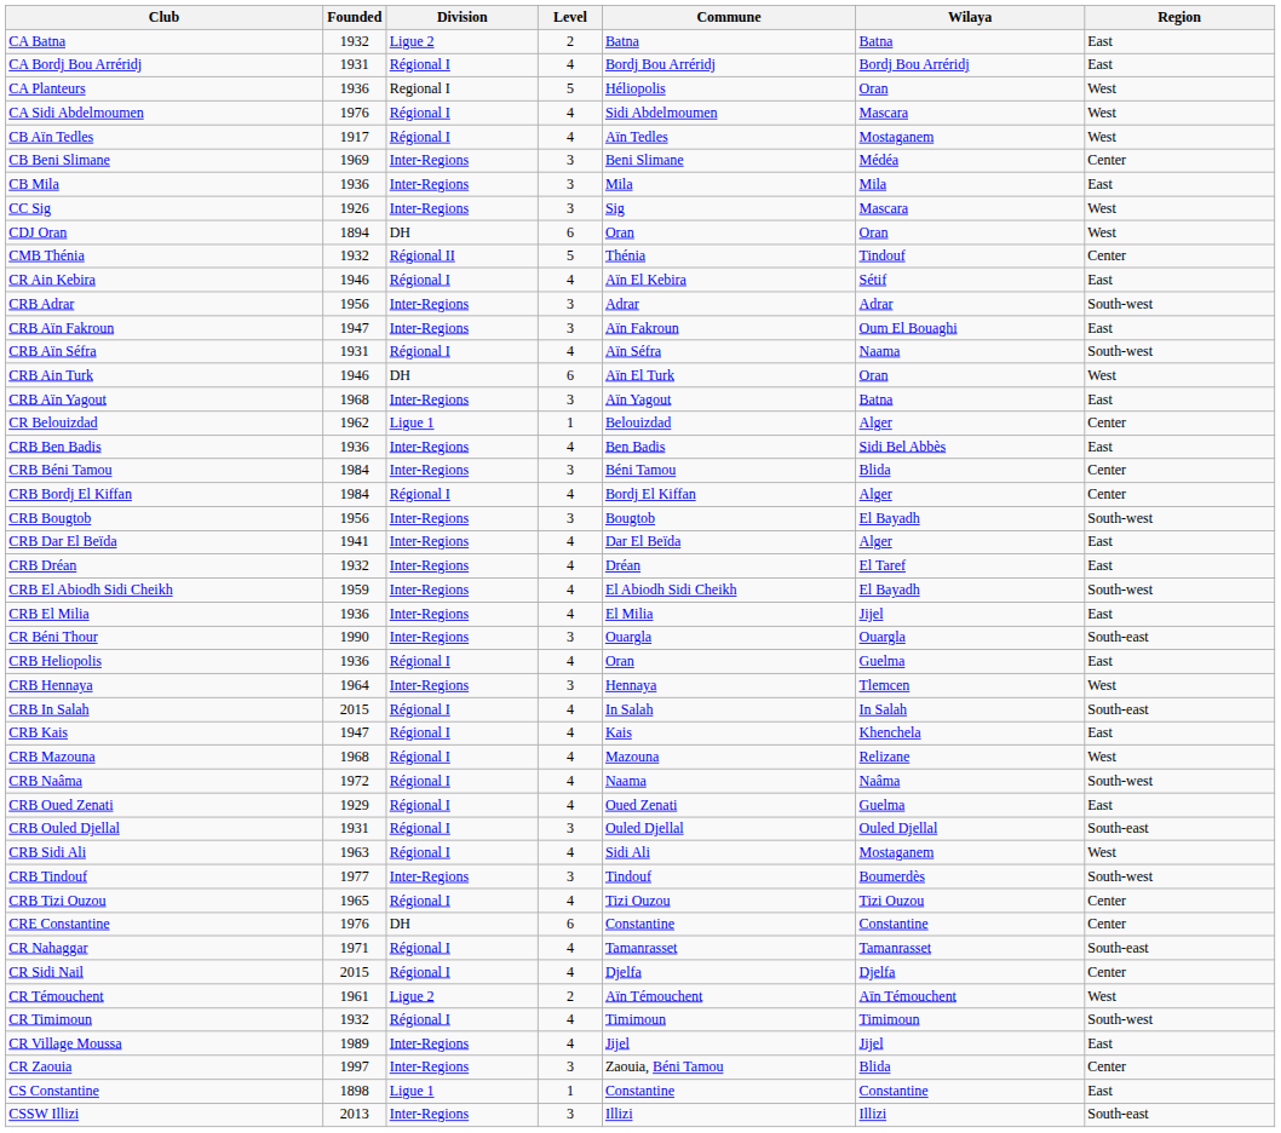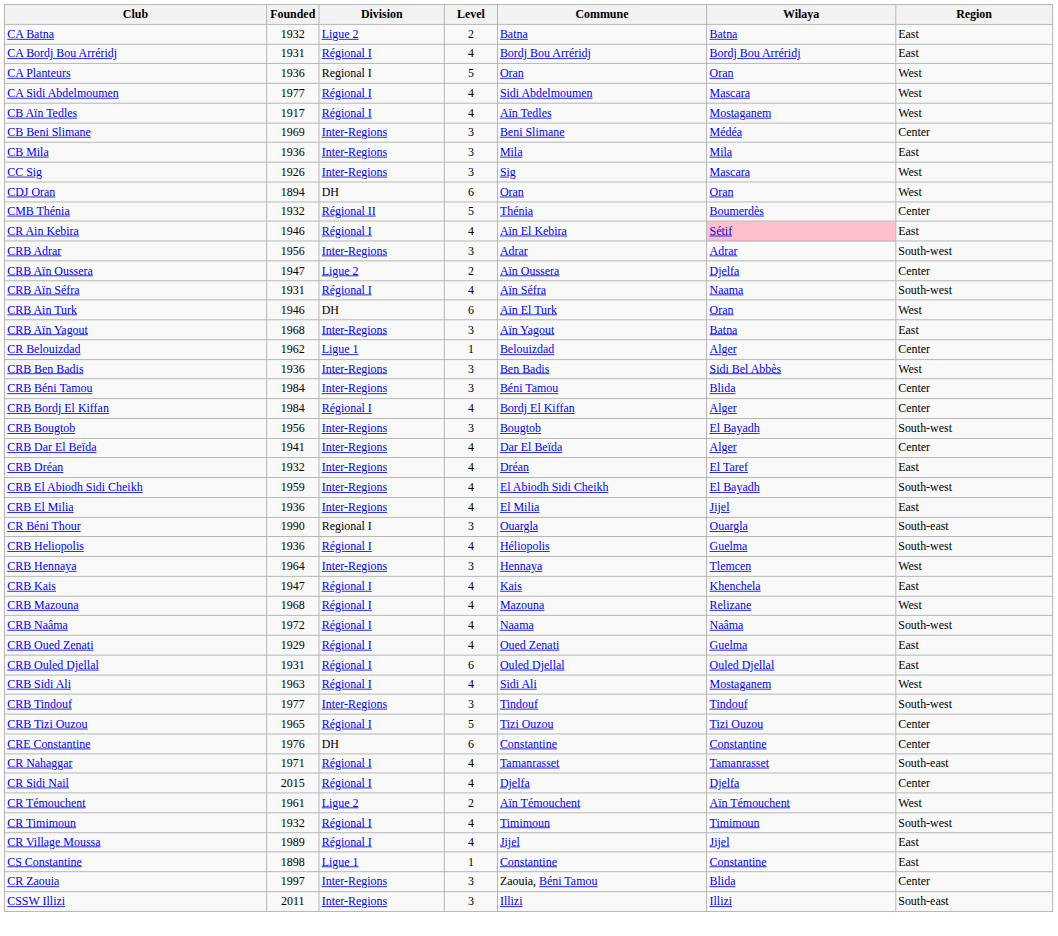 <table class="wikitable sortable" width=100% style="font-size:90%">
 <tr>
 <th width=25%>Club</th>
 <th width=5%>Founded</th>
 <th width=12%>Division</th>
 <th width=5%>Level</th>
 <th width=20%>Commune</th>
 <th width=18%>Wilaya</th>
 <th width=18%>Region</th>
 </tr>
 <tr>
 <td><a href='#'>CA Batna</a></td>
 <td align=center>1932</td>
 <td><a href='#'>Ligue 2</a></td>
 <td align=center>2</td>
 <td><a href='#'>Batna</a></td>
 <td><a href='#'>Batna</a></td>
 <td>East</td>
 </tr>
 <tr>
 <td><a href='#'>CA Bordj Bou Arréridj</a></td>
 <td align=center>1931</td>
 <td><a href='#'>Régional I</a></td>
 <td align=center>4</td>
 <td><a href='#'>Bordj Bou Arréridj</a></td>
 <td><a href='#'>Bordj Bou Arréridj</a></td>
 <td>East</td>
 </tr>
 <tr>
 <td><a href='#'>CA Planteurs</a></td>
 <td align=center>1936</td>
 <td>Regional I</td>
 <td align=center>5</td>
-<td><a href='#'>Héliopolis</a></td>
+<td><a href='#'>Oran</a></td>
 <td><a href='#'>Oran</a></td>
 <td>West</td>
 </tr>
 <tr>
 <td><a href='#'>CA Sidi Abdelmoumen</a></td>
-<td align=center>1976</td>
+<td align=center>1977</td>
 <td><a href='#'>Régional I</a></td>
 <td align=center>4</td>
 <td><a href='#'>Sidi Abdelmoumen</a></td>
 <td><a href='#'>Mascara</a></td>
 <td>West</td>
 </tr>
 <tr>
 <td><a href='#'>CB Aïn Tedles</a></td>
 <td align=center>1917</td>
 <td><a href='#'>Régional I</a></td>
 <td align=center>4</td>
 <td><a href='#'>Aïn Tedles</a></td>
 <td><a href='#'>Mostaganem</a></td>
 <td>West</td>
 </tr>
 <tr>
 <td><a href='#'>CB Beni Slimane</a></td>
 <td align=center>1969</td>
 <td><a href='#'>Inter-Regions</a></td>
 <td align=center>3</td>
 <td><a href='#'>Beni Slimane</a></td>
 <td><a href='#'>Médéa</a></td>
 <td>Center</td>
 </tr>
 <tr>
 <td><a href='#'>CB Mila</a></td>
 <td align=center>1936</td>
 <td><a href='#'>Inter-Regions</a></td>
 <td align=center>3</td>
 <td><a href='#'>Mila</a></td>
 <td><a href='#'>Mila</a></td>
 <td>East</td>
 </tr>
 <tr>
 <td><a href='#'>CC Sig</a></td>
 <td align=center>1926</td>
 <td><a href='#'>Inter-Regions</a></td>
 <td align=center>3</td>
 <td><a href='#'>Sig</a></td>
 <td><a href='#'>Mascara</a></td>
 <td>West</td>
 </tr>
 <tr>
 <td><a href='#'>CDJ Oran</a></td>
 <td align=center>1894</td>
 <td>DH</td>
 <td align=center>6</td>
 <td><a href='#'>Oran</a></td>
 <td><a href='#'>Oran</a></td>
 <td>West</td>
 </tr>
 <tr>
 <td><a href='#'>CMB Thénia</a></td>
 <td align=center>1932</td>
 <td><a href='#'>Régional II</a></td>
 <td align=center>5</td>
 <td><a href='#'>Thénia</a></td>
-<td><a href='#'>Tindouf</a></td>
+<td><a href='#'>Boumerdès</a></td>
 <td>Center</td>
 </tr>
 <tr>
 <td><a href='#'>CR Ain Kebira</a></td>
 <td align=center>1946</td>
 <td><a href='#'>Régional I</a></td>
 <td align=center>4</td>
 <td><a href='#'>Aïn El Kebira</a></td>
-<td><a href='#'>Sétif</a></td>
+<td style="background: pink;"><a href='#'>Sétif</a></td>
 <td>East</td>
 </tr>
 <tr>
 <td><a href='#'>CRB Adrar</a></td>
 <td align=center>1956</td>
 <td><a href='#'>Inter-Regions</a></td>
 <td align=center>3</td>
 <td><a href='#'>Adrar</a></td>
 <td><a href='#'>Adrar</a></td>
 <td>South-west</td>
 </tr>
 <tr>
-<td><a href='#'>CRB Aïn Fakroun</a></td>
+<td><a href='#'>CRB Aïn Oussera</a></td>
 <td align=center>1947</td>
-<td><a href='#'>Inter-Regions</a></td>
-<td align=center>3</td>
-<td><a href='#'>Aïn Fakroun</a></td>
-<td><a href='#'>Oum El Bouaghi</a></td>
-<td>East</td>
+<td><a href='#'>Ligue 2</a></td>
+<td align=center>2</td>
+<td><a href='#'>Aïn Oussera</a></td>
+<td><a href='#'>Djelfa</a></td>
+<td>Center</td>
 </tr>
 <tr>
 <td><a href='#'>CRB Aïn Séfra</a></td>
 <td align=center>1931</td>
 <td><a href='#'>Régional I</a></td>
 <td align=center>4</td>
 <td><a href='#'>Aïn Séfra</a></td>
 <td><a href='#'>Naama</a></td>
 <td>South-west</td>
 </tr>
 <tr>
 <td><a href='#'>CRB Ain Turk</a></td>
 <td align=center>1946</td>
 <td>DH</td>
 <td align=center>6</td>
 <td><a href='#'>Aïn El Turk</a></td>
 <td><a href='#'>Oran</a></td>
 <td>West</td>
 </tr>
 <tr>
 <td><a href='#'>CRB Aïn Yagout</a></td>
 <td align=center>1968</td>
 <td><a href='#'>Inter-Regions</a></td>
 <td align=center>3</td>
 <td><a href='#'>Aïn Yagout</a></td>
 <td><a href='#'>Batna</a></td>
 <td>East</td>
 </tr>
 <tr>
 <td><a href='#'>CR Belouizdad</a></td>
 <td align=center>1962</td>
 <td><a href='#'>Ligue 1</a></td>
 <td align=center>1</td>
 <td><a href='#'>Belouizdad</a></td>
 <td><a href='#'>Alger</a></td>
 <td>Center</td>
 </tr>
 <tr>
 <td><a href='#'>CRB Ben Badis</a></td>
 <td align=center>1936</td>
 <td><a href='#'>Inter-Regions</a></td>
-<td align=center>4</td>
+<td align=center>3</td>
 <td><a href='#'>Ben Badis</a></td>
 <td><a href='#'>Sidi Bel Abbès</a></td>
-<td>East</td>
+<td>West</td>
 </tr>
 <tr>
 <td><a href='#'>CRB Béni Tamou</a></td>
 <td align=center>1984</td>
 <td><a href='#'>Inter-Regions</a></td>
 <td align=center>3</td>
 <td><a href='#'>Béni Tamou</a></td>
 <td><a href='#'>Blida</a></td>
 <td>Center</td>
 </tr>
 <tr>
 <td><a href='#'>CRB Bordj El Kiffan</a></td>
 <td align=center>1984</td>
 <td><a href='#'>Régional I</a></td>
 <td align=center>4</td>
 <td><a href='#'>Bordj El Kiffan</a></td>
 <td><a href='#'>Alger</a></td>
 <td>Center</td>
 </tr>
 <tr>
 <td><a href='#'>CRB Bougtob</a></td>
 <td align=center>1956</td>
 <td><a href='#'>Inter-Regions</a></td>
 <td align=center>3</td>
 <td><a href='#'>Bougtob</a></td>
 <td><a href='#'>El Bayadh</a></td>
 <td>South-west</td>
 </tr>
 <tr>
 <td><a href='#'>CRB Dar El Beïda</a></td>
 <td align=center>1941</td>
 <td><a href='#'>Inter-Regions</a></td>
 <td align=center>4</td>
 <td><a href='#'>Dar El Beïda</a></td>
 <td><a href='#'>Alger</a></td>
-<td>East</td>
+<td>Center</td>
 </tr>
 <tr>
 <td><a href='#'>CRB Dréan</a></td>
 <td align=center>1932</td>
 <td><a href='#'>Inter-Regions</a></td>
 <td align=center>4</td>
 <td><a href='#'>Dréan</a></td>
 <td><a href='#'>El Taref</a></td>
 <td>East</td>
 </tr>
 <tr>
 <td><a href='#'>CRB El Abiodh Sidi Cheikh</a></td>
 <td align=center>1959</td>
 <td><a href='#'>Inter-Regions</a></td>
 <td align=center>4</td>
 <td><a href='#'>El Abiodh Sidi Cheikh</a></td>
 <td><a href='#'>El Bayadh</a></td>
 <td>South-west</td>
 </tr>
 <tr>
 <td><a href='#'>CRB El Milia</a></td>
 <td align=center>1936</td>
 <td><a href='#'>Inter-Regions</a></td>
 <td align=center>4</td>
 <td><a href='#'>El Milia</a></td>
 <td><a href='#'>Jijel</a></td>
 <td>East</td>
 </tr>
 <tr>
 <td><a href='#'>CR Béni Thour</a></td>
 <td align=center>1990</td>
-<td><a href='#'>Inter-Regions</a></td>
+<td>Regional I</td>
 <td align=center>3</td>
 <td><a href='#'>Ouargla</a></td>
 <td><a href='#'>Ouargla</a></td>
 <td>South-east</td>
 </tr>
 <tr>
 <td><a href='#'>CRB Heliopolis</a></td>
 <td align=center>1936</td>
 <td><a href='#'>Régional I</a></td>
 <td align=center>4</td>
-<td><a href='#'>Oran</a></td>
+<td><a href='#'>Héliopolis</a></td>
 <td><a href='#'>Guelma</a></td>
-<td>East</td>
+<td>South-west</td>
 </tr>
 <tr>
 <td><a href='#'>CRB Hennaya</a></td>
 <td align=center>1964</td>
 <td><a href='#'>Inter-Regions</a></td>
 <td align=center>3</td>
 <td><a href='#'>Hennaya</a></td>
 <td><a href='#'>Tlemcen</a></td>
 <td>West</td>
-</tr>
-<tr>
-<td><a href='#'>CRB In Salah</a></td>
-<td align=center>2015</td>
-<td><a href='#'>Régional I</a></td>
-<td align=center>4</td>
-<td><a href='#'>In Salah</a></td>
-<td><a href='#'>In Salah</a></td>
-<td>South-east</td>
 </tr>
 <tr>
 <td><a href='#'>CRB Kais</a></td>
 <td align=center>1947</td>
 <td><a href='#'>Régional I</a></td>
 <td align=center>4</td>
 <td><a href='#'>Kais</a></td>
 <td><a href='#'>Khenchela</a></td>
 <td>East</td>
 </tr>
 <tr>
 <td><a href='#'>CRB Mazouna</a></td>
 <td align=center>1968</td>
 <td><a href='#'>Régional I</a></td>
 <td align=center>4</td>
 <td><a href='#'>Mazouna</a></td>
 <td><a href='#'>Relizane</a></td>
 <td>West</td>
 </tr>
 <tr>
 <td><a href='#'>CRB Naâma</a></td>
 <td align=center>1972</td>
 <td><a href='#'>Régional I</a></td>
 <td align=center>4</td>
 <td><a href='#'>Naama</a></td>
 <td><a href='#'>Naâma</a></td>
 <td>South-west</td>
 </tr>
 <tr>
 <td><a href='#'>CRB Oued Zenati</a></td>
 <td align=center>1929</td>
 <td><a href='#'>Régional I</a></td>
 <td align=center>4</td>
 <td><a href='#'>Oued Zenati</a></td>
 <td><a href='#'>Guelma</a></td>
 <td>East</td>
 </tr>
 <tr>
 <td><a href='#'>CRB Ouled Djellal</a></td>
 <td align=center>1931</td>
 <td><a href='#'>Régional I</a></td>
-<td align=center>3</td>
+<td align=center>6</td>
 <td><a href='#'>Ouled Djellal</a></td>
 <td><a href='#'>Ouled Djellal</a></td>
-<td>South-east</td>
+<td>East</td>
 </tr>
 <tr>
 <td><a href='#'>CRB Sidi Ali</a></td>
 <td align=center>1963</td>
 <td><a href='#'>Régional I</a></td>
 <td align=center>4</td>
 <td><a href='#'>Sidi Ali</a></td>
 <td><a href='#'>Mostaganem</a></td>
 <td>West</td>
 </tr>
 <tr>
 <td><a href='#'>CRB Tindouf</a></td>
 <td align=center>1977</td>
 <td><a href='#'>Inter-Regions</a></td>
 <td align=center>3</td>
 <td><a href='#'>Tindouf</a></td>
-<td><a href='#'>Boumerdès</a></td>
+<td><a href='#'>Tindouf</a></td>
 <td>South-west</td>
 </tr>
 <tr>
 <td><a href='#'>CRB Tizi Ouzou</a></td>
 <td align=center>1965</td>
 <td><a href='#'>Régional I</a></td>
-<td align=center>4</td>
+<td align=center>5</td>
 <td><a href='#'>Tizi Ouzou</a></td>
 <td><a href='#'>Tizi Ouzou</a></td>
 <td>Center</td>
 </tr>
 <tr>
 <td><a href='#'>CRE Constantine</a></td>
 <td align=center>1976</td>
 <td>DH</td>
 <td align=center>6</td>
 <td><a href='#'>Constantine</a></td>
 <td><a href='#'>Constantine</a></td>
 <td>Center</td>
 </tr>
 <tr>
 <td><a href='#'>CR Nahaggar</a></td>
 <td align=center>1971</td>
 <td><a href='#'>Régional I</a></td>
 <td align=center>4</td>
 <td><a href='#'>Tamanrasset</a></td>
 <td><a href='#'>Tamanrasset</a></td>
 <td>South-east</td>
 </tr>
 <tr>
 <td><a href='#'>CR Sidi Nail</a></td>
 <td align=center>2015</td>
 <td><a href='#'>Régional I</a></td>
 <td align=center>4</td>
 <td><a href='#'>Djelfa</a></td>
 <td><a href='#'>Djelfa</a></td>
 <td>Center</td>
 </tr>
 <tr>
 <td><a href='#'>CR Témouchent</a></td>
 <td align=center>1961</td>
 <td><a href='#'>Ligue 2</a></td>
 <td align=center>2</td>
 <td><a href='#'>Aïn Témouchent</a></td>
 <td><a href='#'>Aïn Témouchent</a></td>
 <td>West</td>
 </tr>
 <tr>
 <td><a href='#'>CR Timimoun</a></td>
 <td align=center>1932</td>
 <td><a href='#'>Régional I</a></td>
 <td align=center>4</td>
 <td><a href='#'>Timimoun</a></td>
 <td><a href='#'>Timimoun</a></td>
 <td>South-west</td>
 </tr>
 <tr>
 <td><a href='#'>CR Village Moussa</a></td>
 <td align=center>1989</td>
-<td><a href='#'>Inter-Regions</a></td>
+<td><a href='#'>Régional I</a></td>
 <td align=center>4</td>
 <td><a href='#'>Jijel</a></td>
 <td><a href='#'>Jijel</a></td>
+<td>East</td>
+</tr>
+<tr>
+<td><a href='#'>CS Constantine</a></td>
+<td align=center>1898</td>
+<td><a href='#'>Ligue 1</a></td>
+<td align=center>1</td>
+<td><a href='#'>Constantine</a></td>
+<td><a href='#'>Constantine</a></td>
 <td>East</td>
 </tr>
 <tr>
 <td><a href='#'>CR Zaouia</a></td>
 <td align=center>1997</td>
 <td><a href='#'>Inter-Regions</a></td>
 <td align=center>3</td>
 <td>Zaouia, <a href='#'>Béni Tamou</a></td>
 <td><a href='#'>Blida</a></td>
 <td>Center</td>
 </tr>
 <tr>
-<td><a href='#'>CS Constantine</a></td>
-<td align=center>1898</td>
-<td><a href='#'>Ligue 1</a></td>
-<td align=center>1</td>
-<td><a href='#'>Constantine</a></td>
-<td><a href='#'>Constantine</a></td>
-<td>East</td>
-</tr>
-<tr>
 <td><a href='#'>CSSW Illizi</a></td>
-<td align=center>2013</td>
+<td align=center>2011</td>
 <td><a href='#'>Inter-Regions</a></td>
 <td align=center>3</td>
 <td><a href='#'>Illizi</a></td>
 <td><a href='#'>Illizi</a></td>
 <td>South-east</td>
 </tr>
 </table>
